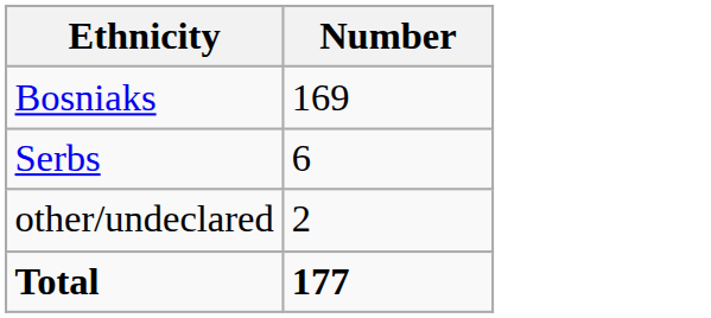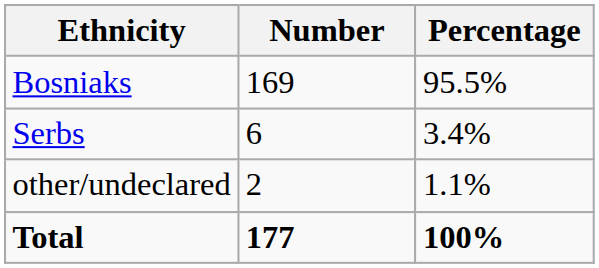 <table class="wikitable">
 <tr>
 <th width="100px">Ethnicity</th>
 <th width="80px">Number</th>
+<th width="80px">Percentage</th>
 </tr>
 <tr>
 <td><a href='#'>Bosniaks</a></td>
 <td>169</td>
+<td>95.5%</td>
 </tr>
 <tr>
 <td><a href='#'>Serbs</a></td>
 <td>6</td>
+<td>3.4%</td>
 </tr>
 <tr>
 <td>other/undeclared</td>
 <td>2</td>
+<td>1.1%</td>
 </tr>
 <tr>
 <td><strong>Total</strong></td>
 <td><strong>177</strong></td>
+<td><strong>100%</strong></td>
 </tr>
 </table>
